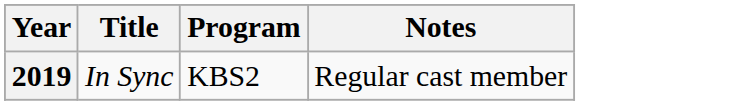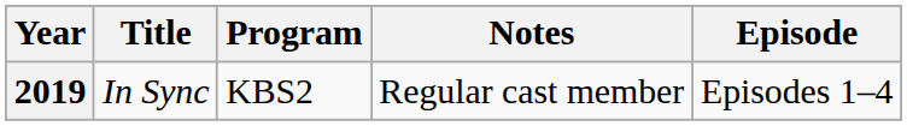 <table class="wikitable plainrowheaders">
 <tr>
 <th>Year</th>
 <th>Title</th>
 <th>Program</th>
 <th>Notes</th>
+<th>Episode</th>
 </tr>
 <tr>
 <th scope="row">2019</th>
 <td><em>In Sync</em></td>
 <td>KBS2</td>
 <td>Regular cast member</td>
+<td>Episodes 1–4</td>
 </tr>
 </table>
